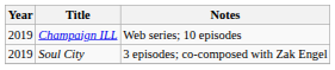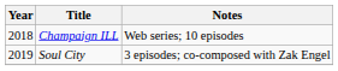 <table class="wikitable sortable">
 <tr>
 <th>Year</th>
 <th>Title</th>
 <th class="unsortable">Notes</th>
 </tr>
 <tr>
-<td>2019</td>
+<td>2018</td>
 <td><em><a href='#'>Champaign ILL</a></em></td>
 <td>Web series; 10 episodes</td>
 </tr>
 <tr>
 <td>2019</td>
 <td><em>Soul City</em></td>
 <td>3 episodes; co-composed with Zak Engel</td>
 </tr>
 <tr>
 </tr>
 </table>
